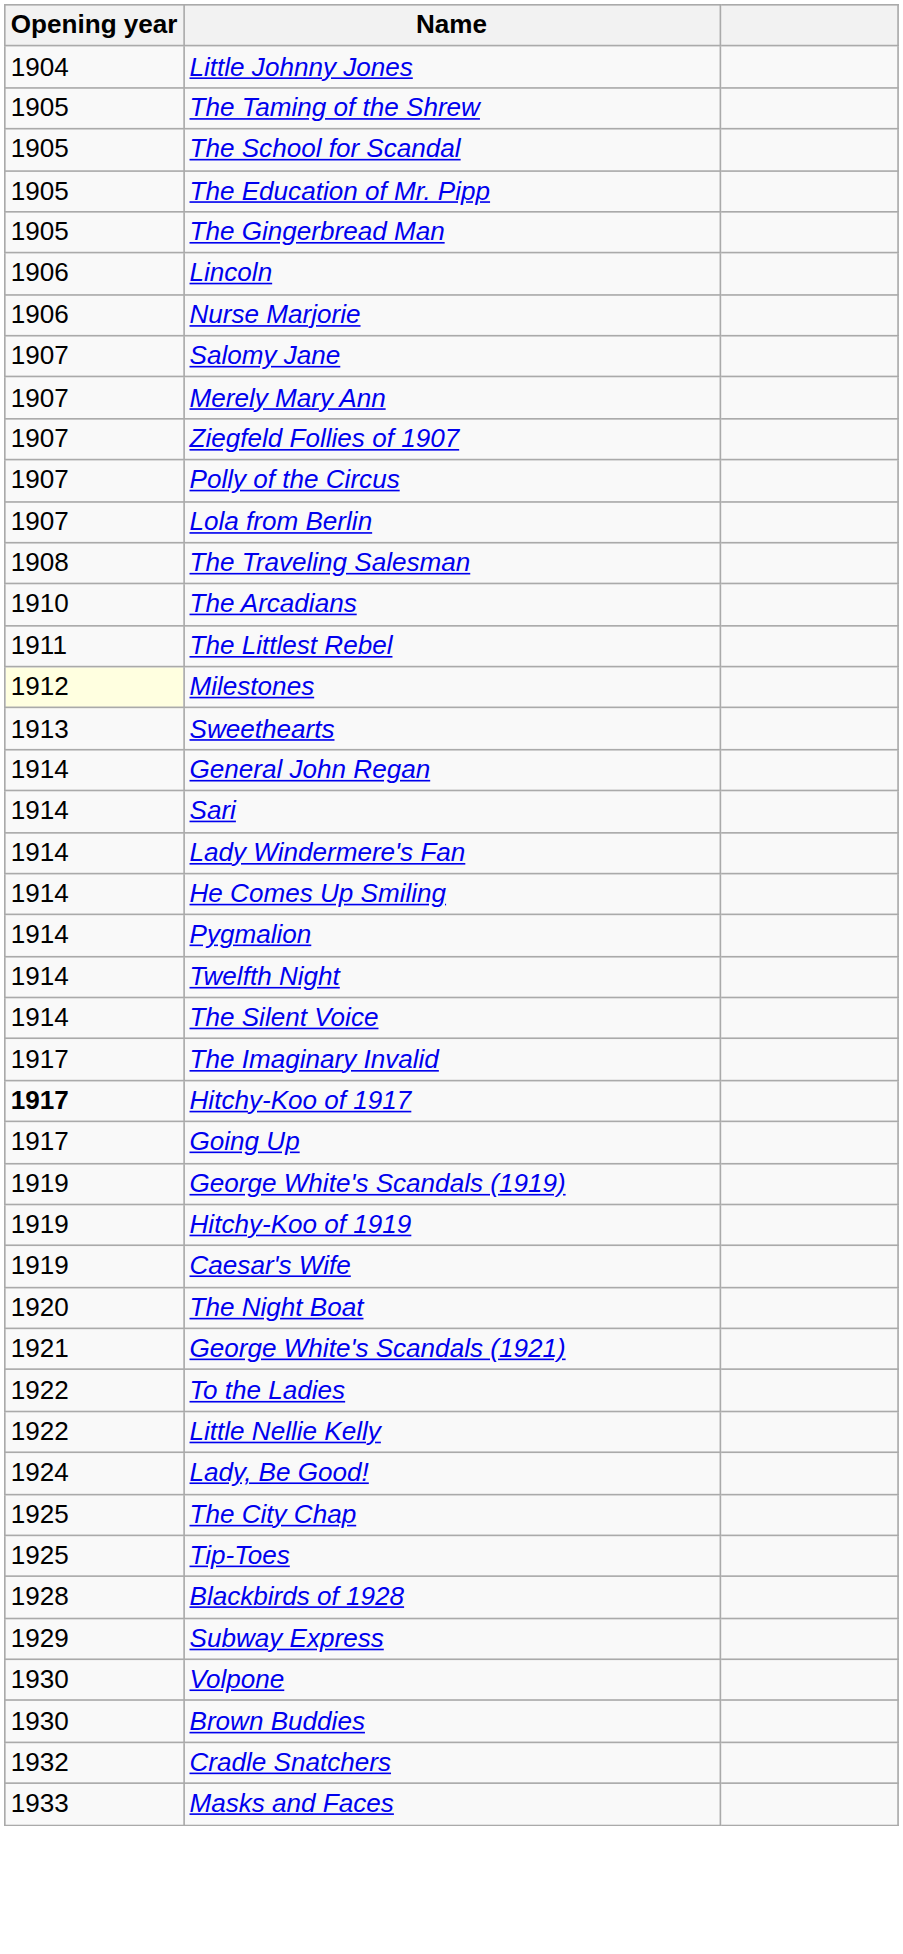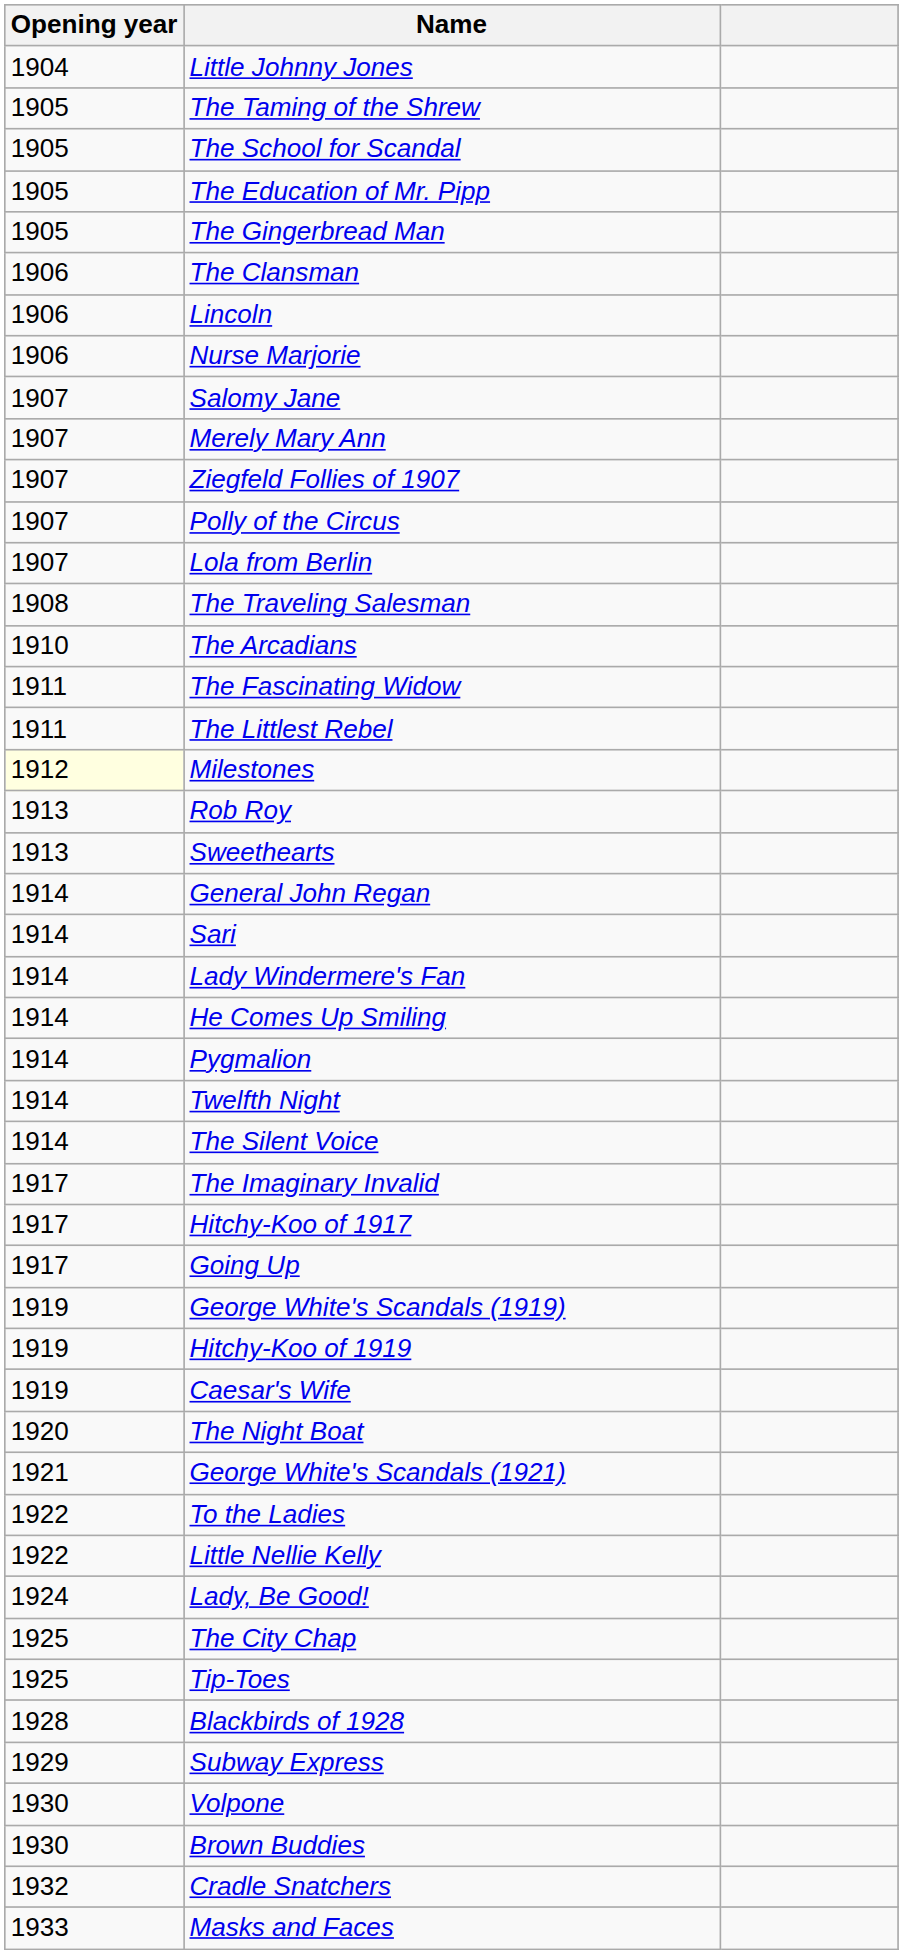 <table class="wikitable sortable collapsible">
 <tr>
 <th width=20% scope="col">Opening year</th>
 <th width=60% scope="col">Name</th>
 <th width=20% scope="col" class="unsortable"></th>
 </tr>
 <tr>
 <td>1904</td>
 <td><em><a href='#'>Little Johnny Jones</a></em></td>
 <td></td>
 </tr>
 <tr>
 <td>1905</td>
 <td><em><a href='#'>The Taming of the Shrew</a></em></td>
 <td></td>
 </tr>
 <tr>
 <td>1905</td>
 <td><em><a href='#'>The School for Scandal</a></em></td>
 <td></td>
 </tr>
 <tr>
 <td>1905</td>
 <td><em><a href='#'>The Education of Mr. Pipp</a></em></td>
 <td></td>
 </tr>
 <tr>
 <td>1905</td>
 <td><em><a href='#'>The Gingerbread Man</a></em></td>
+<td></td>
+</tr>
+<tr>
+<td>1906</td>
+<td><em><a href='#'>The Clansman</a></em></td>
 <td></td>
 </tr>
 <tr>
 <td>1906</td>
 <td><em><a href='#'>Lincoln</a></em></td>
 <td></td>
 </tr>
 <tr>
 <td>1906</td>
 <td><em><a href='#'>Nurse Marjorie</a></em></td>
 <td></td>
 </tr>
 <tr>
 <td>1907</td>
 <td><em><a href='#'>Salomy Jane</a></em></td>
 <td></td>
 </tr>
 <tr>
 <td>1907</td>
 <td><em><a href='#'>Merely Mary Ann</a></em></td>
 <td></td>
 </tr>
 <tr>
 <td>1907</td>
 <td><em><a href='#'>Ziegfeld Follies of 1907</a></em></td>
 <td></td>
 </tr>
 <tr>
 <td>1907</td>
 <td><em><a href='#'>Polly of the Circus</a></em></td>
 <td></td>
 </tr>
 <tr>
 <td>1907</td>
 <td><em><a href='#'>Lola from Berlin</a></em></td>
 <td></td>
 </tr>
 <tr>
 <td>1908</td>
 <td><em><a href='#'>The Traveling Salesman</a></em></td>
 <td></td>
 </tr>
 <tr>
 <td>1910</td>
 <td><em><a href='#'>The Arcadians</a></em></td>
 <td></td>
 </tr>
 <tr>
 <td>1911</td>
+<td><em><a href='#'>The Fascinating Widow</a></em></td>
+<td></td>
+</tr>
+<tr>
+<td>1911</td>
 <td><em><a href='#'>The Littlest Rebel</a></em></td>
 <td></td>
 </tr>
 <tr>
 <td style="background: lightyellow;">1912</td>
 <td><em><a href='#'>Milestones</a></em></td>
+<td></td>
+</tr>
+<tr>
+<td>1913</td>
+<td><em><a href='#'>Rob Roy</a></em></td>
 <td></td>
 </tr>
 <tr>
 <td>1913</td>
 <td><em><a href='#'>Sweethearts</a></em></td>
 <td></td>
 </tr>
 <tr>
 <td>1914</td>
 <td><em><a href='#'>General John Regan</a></em></td>
 <td></td>
 </tr>
 <tr>
 <td>1914</td>
 <td><em><a href='#'>Sari</a></em></td>
 <td></td>
 </tr>
 <tr>
 <td>1914</td>
 <td><em><a href='#'>Lady Windermere's Fan</a></em></td>
 <td></td>
 </tr>
 <tr>
 <td>1914</td>
 <td><em><a href='#'>He Comes Up Smiling</a></em></td>
 <td></td>
 </tr>
 <tr>
 <td>1914</td>
 <td><em><a href='#'>Pygmalion</a></em></td>
 <td></td>
 </tr>
 <tr>
 <td>1914</td>
 <td><em><a href='#'>Twelfth Night</a></em></td>
 <td></td>
 </tr>
 <tr>
 <td>1914</td>
 <td><em><a href='#'>The Silent Voice</a></em></td>
 <td></td>
 </tr>
 <tr>
 <td>1917</td>
 <td><em><a href='#'>The Imaginary Invalid</a></em></td>
 <td></td>
 </tr>
 <tr>
-<td><strong>1917</strong></td>
+<td>1917</td>
 <td><em><a href='#'>Hitchy-Koo of 1917</a></em></td>
 <td></td>
 </tr>
 <tr>
 <td>1917</td>
 <td><em><a href='#'>Going Up</a></em></td>
 <td></td>
 </tr>
 <tr>
 <td>1919</td>
 <td><em><a href='#'>George White's Scandals (1919)</a></em></td>
 <td></td>
 </tr>
 <tr>
 <td>1919</td>
 <td><em><a href='#'>Hitchy-Koo of 1919</a></em></td>
 <td></td>
 </tr>
 <tr>
 <td>1919</td>
 <td><em><a href='#'>Caesar's Wife</a></em></td>
 <td></td>
 </tr>
 <tr>
 <td>1920</td>
 <td><em><a href='#'>The Night Boat</a></em></td>
 <td></td>
 </tr>
 <tr>
 <td>1921</td>
 <td><em><a href='#'>George White's Scandals (1921)</a></em></td>
 <td></td>
 </tr>
 <tr>
 <td>1922</td>
 <td><em><a href='#'>To the Ladies</a></em></td>
 <td></td>
 </tr>
 <tr>
 <td>1922</td>
 <td><em><a href='#'>Little Nellie Kelly</a></em></td>
 <td></td>
 </tr>
 <tr>
 <td>1924</td>
 <td><em><a href='#'>Lady, Be Good!</a></em></td>
 <td></td>
 </tr>
 <tr>
 <td>1925</td>
 <td><em><a href='#'>The City Chap</a></em></td>
 <td></td>
 </tr>
 <tr>
 <td>1925</td>
 <td><em><a href='#'>Tip-Toes</a></em></td>
 <td></td>
 </tr>
 <tr>
 <td>1928</td>
 <td><em><a href='#'>Blackbirds of 1928</a></em></td>
 <td></td>
 </tr>
 <tr>
 <td>1929</td>
 <td><em><a href='#'>Subway Express</a></em></td>
 <td></td>
 </tr>
 <tr>
 <td>1930</td>
 <td><em><a href='#'>Volpone</a></em></td>
 <td></td>
 </tr>
 <tr>
 <td>1930</td>
 <td><em><a href='#'>Brown Buddies</a></em></td>
 <td></td>
 </tr>
 <tr>
 <td>1932</td>
 <td><em><a href='#'>Cradle Snatchers</a></em></td>
 <td></td>
 </tr>
 <tr>
 <td>1933</td>
 <td><em><a href='#'>Masks and Faces</a></em></td>
 <td></td>
 </tr>
 </table>
